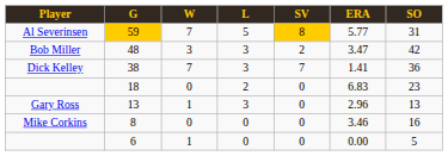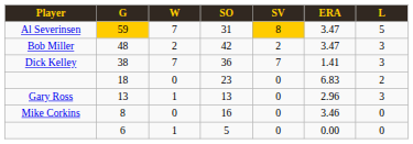 <table class="wikitable sortable">
 <tr>
 <th style="background:#312821; color:#FFCC00" width="16%">Player</th>
 <th style="background:#312821; color:#FFCC00" width="9%">G</th>
 <th style="background:#312821; color:#FFCC00" width="9%">W</th>
-<th style="background:#312821; color:#FFCC00" width="9%">L</th>
+<th style="background:#312821; color:#FFCC00" width="9%">SO</th>
 <th style="background:#312821; color:#FFCC00" width="9%">SV</th>
 <th style="background:#312821; color:#FFCC00" width="9%">ERA</th>
-<th style="background:#312821; color:#FFCC00" width="9%">SO</th>
+<th style="background:#312821; color:#FFCC00" width="9%">L</th>
 </tr>
 <tr align="center">
 <td><a href='#'>Al Severinsen</a></td>
 <td bgcolor="#FFCC00">59</td>
 <td>7</td>
+<td>31</td>
+<td bgcolor="#FFCC00">8</td>
+<td>3.47</td>
 <td>5</td>
-<td bgcolor="#FFCC00">8</td>
-<td>5.77</td>
-<td>31</td>
 </tr>
 <tr align=center>
 <td><a href='#'>Bob Miller</a></td>
 <td>48</td>
-<td>3</td>
-<td>3</td>
+<td>2</td>
+<td>42</td>
 <td>2</td>
 <td>3.47</td>
-<td>42</td>
+<td>3</td>
 </tr>
 <tr align=center>
 <td><a href='#'>Dick Kelley</a></td>
 <td>38</td>
 <td>7</td>
-<td>3</td>
+<td>36</td>
 <td>7</td>
 <td>1.41</td>
-<td>36</td>
+<td>3</td>
 </tr>
 <tr align="center">
 <td></td>
 <td>18</td>
 <td>0</td>
-<td>2</td>
+<td>23</td>
 <td>0</td>
 <td>6.83</td>
-<td>23</td>
+<td>2</td>
 </tr>
 <tr align="center">
 <td><a href='#'>Gary Ross</a></td>
 <td>13</td>
 <td>1</td>
-<td>3</td>
+<td>13</td>
 <td>0</td>
 <td>2.96</td>
-<td>13</td>
+<td>3</td>
 </tr>
 <tr align=center>
 <td><a href='#'>Mike Corkins</a></td>
 <td>8</td>
 <td>0</td>
-<td>0</td>
+<td>16</td>
 <td>0</td>
 <td>3.46</td>
-<td>16</td>
+<td>0</td>
 </tr>
 <tr align=center>
 <td></td>
 <td>6</td>
 <td>1</td>
-<td>0</td>
+<td>5</td>
 <td>0</td>
 <td>0.00</td>
-<td>5</td>
+<td>0</td>
 </tr>
 </table>
